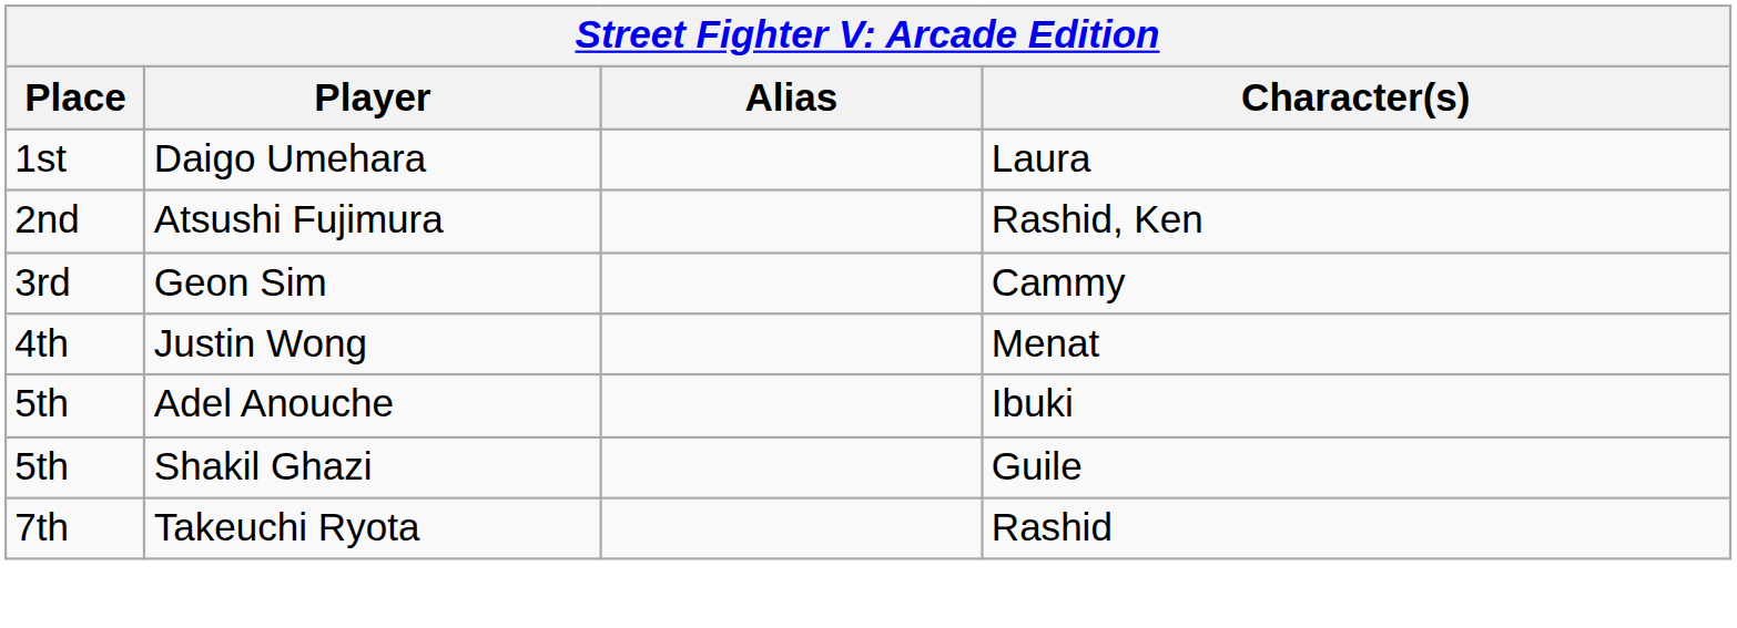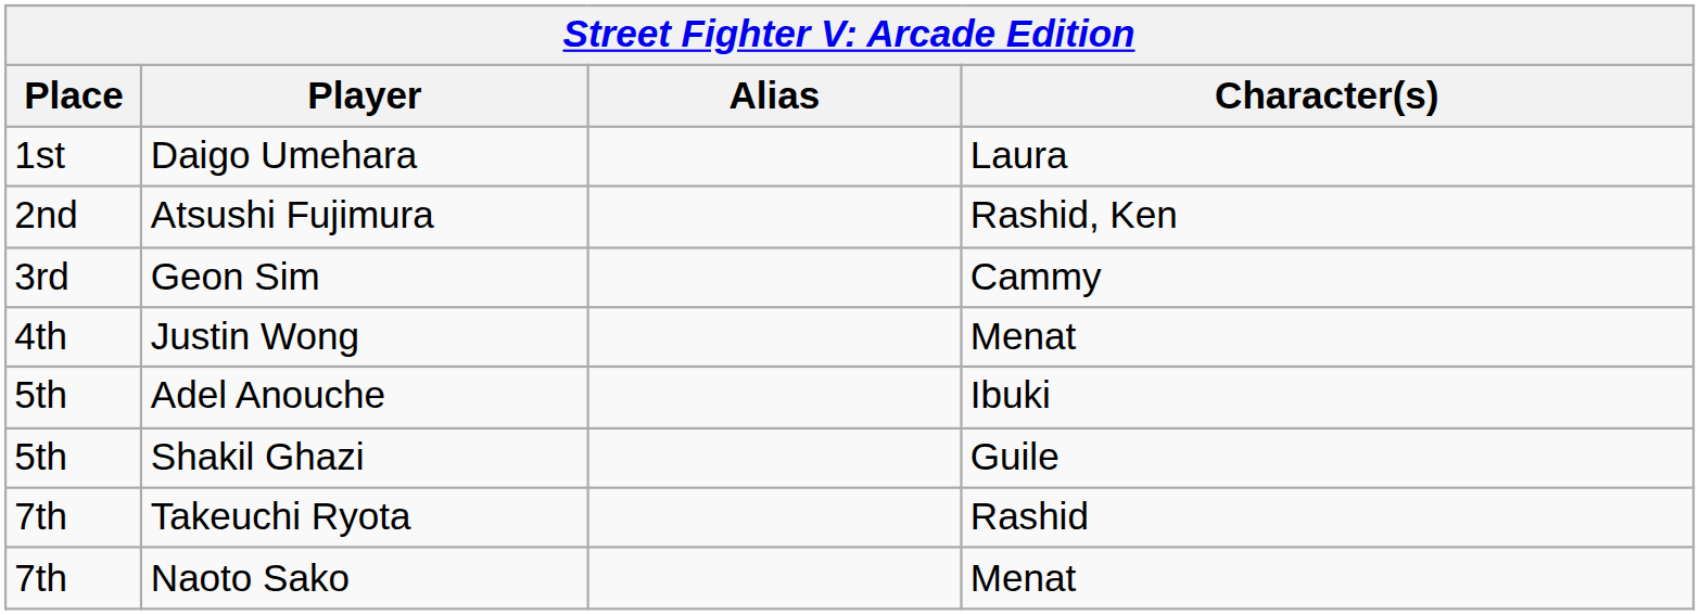 <table class="wikitable">
 <tr>
 <th colspan="4"><strong><em><a href='#'>Street Fighter V: Arcade Edition</a></em></strong>  </th>
 </tr>
 <tr>
 <th style="width:50px;">Place</th>
 <th style="width:180px;">Player</th>
 <th style="width:150px;">Alias</th>
 <th style="width:300px;">Character(s)</th>
 </tr>
 <tr>
 <td>1st</td>
 <td> Daigo Umehara</td>
 <td></td>
 <td>Laura</td>
 </tr>
 <tr>
 <td>2nd</td>
 <td> Atsushi Fujimura</td>
 <td></td>
 <td>Rashid, Ken</td>
 </tr>
 <tr>
 <td>3rd</td>
 <td> Geon Sim</td>
 <td></td>
 <td>Cammy</td>
 </tr>
 <tr>
 <td>4th</td>
 <td> Justin Wong</td>
 <td></td>
 <td>Menat</td>
 </tr>
 <tr>
 <td>5th</td>
 <td> Adel Anouche</td>
 <td></td>
 <td>Ibuki</td>
 </tr>
 <tr>
 <td>5th</td>
 <td> Shakil Ghazi</td>
 <td></td>
 <td>Guile</td>
 </tr>
 <tr>
 <td>7th</td>
 <td> Takeuchi Ryota</td>
 <td></td>
 <td>Rashid</td>
 </tr>
+<tr>
+<td>7th</td>
+<td> Naoto Sako</td>
+<td></td>
+<td>Menat</td>
+</tr>
 </table>
